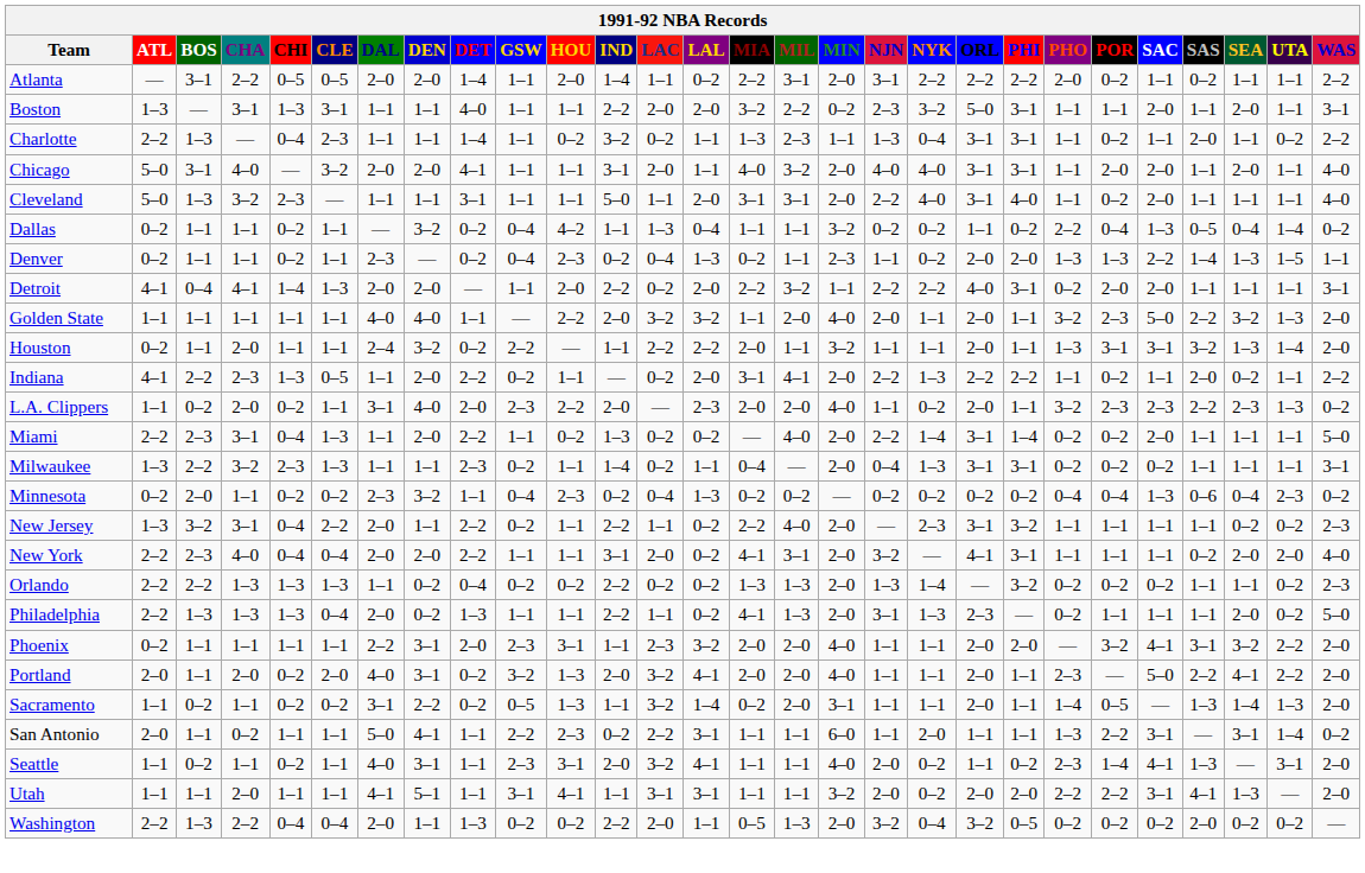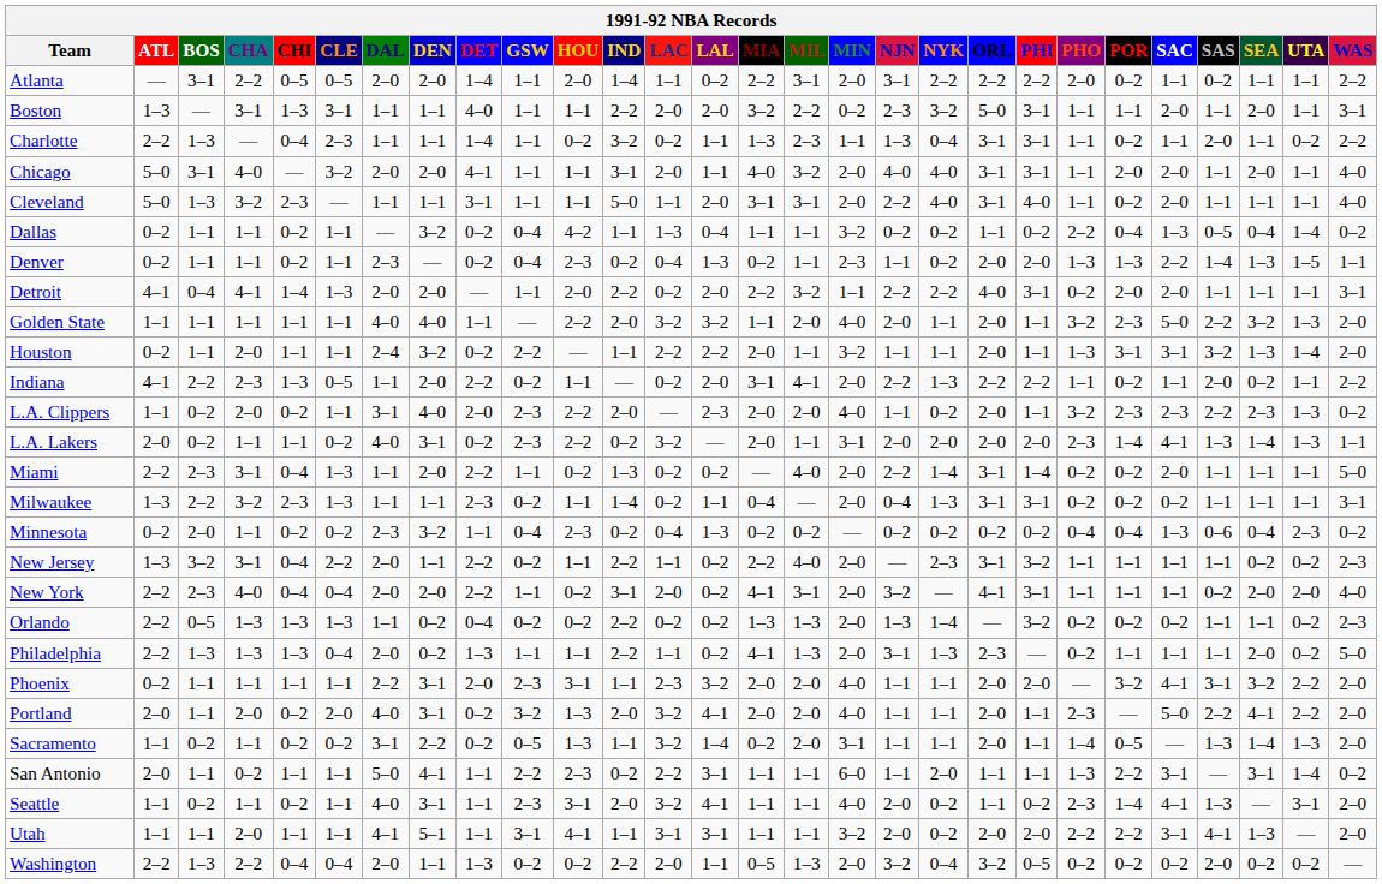 <table class="wikitable" style="font-size:95%; text-align:center;">
 <tr>
 <th colspan=28>1991-92 NBA Records</th>
 </tr>
 <tr>
 <th width=100>Team</th>
 <th style="background:#FF0000;color:#FFFFFF;width=35">ATL</th>
 <th style="background:#006400;color:#FFFFFF;width=35">BOS</th>
 <th style="background:#008080;color:#800080;width=35">CHA</th>
 <th style="background:#FF0000;color:#000000;width=35">CHI</th>
 <th style="background:#000080;color:#FF8C00;width=35">CLE</th>
 <th style="background:#008000;color:#00008B;width=35">DAL</th>
 <th style="background:#0000CD;color:#FFD700;width=35">DEN</th>
 <th style="background:#0000FF;color:#FF0000;width=35">DET</th>
 <th style="background:#0000FF;color:#FFD700;width=35">GSW</th>
 <th style="background:#FF0000;color:#FFD700;width=35">HOU</th>
 <th style="background:#000080;color:#FFD700;width=35">IND</th>
 <th style="background:#F9160D;color:#1A2E8B;width=35">LAC</th>
 <th style="background:#800080;color:#FFD700;width=35">LAL</th>
 <th style="background:#000000;color:#8B0000;width=35">MIA</th>
 <th style="background:#006400;color:#B22222;width=35">MIL</th>
 <th style="background:#0000FF;color:#228B22;width=35">MIN</th>
 <th style="background:#DC143C;color:#0000CD;width=35">NJN</th>
 <th style="background:#0000FF;color:#FF8C00;width=35">NYK</th>
 <th style="background:#0000FF;color:#000000;width=35">ORL</th>
 <th style="background:#FF0000;color:#0000FF;width=35">PHI</th>
 <th style="background:#800080;color:#FF4500;width=35">PHO</th>
 <th style="background:#000000;color:#FF0000;width=35">POR</th>
 <th style="background:#0000FF;color:#FFFFFF;width=35">SAC</th>
 <th style="background:#000000;color:#C0C0C0;width=35">SAS</th>
 <th style="background:#005831;color:#FFC322;width=35">SEA</th>
 <th style="background:#36004A;color:#FFFF00;width=35">UTA</th>
 <th style="background:#DC143C;color:#0000CD;width=35">WAS</th>
 </tr>
 <tr>
 <td style="text-align:left;"><a href='#'>Atlanta</a></td>
 <td>—</td>
 <td>3–1</td>
 <td>2–2</td>
 <td>0–5</td>
 <td>0–5</td>
 <td>2–0</td>
 <td>2–0</td>
 <td>1–4</td>
 <td>1–1</td>
 <td>2–0</td>
 <td>1–4</td>
 <td>1–1</td>
 <td>0–2</td>
 <td>2–2</td>
 <td>3–1</td>
 <td>2–0</td>
 <td>3–1</td>
 <td>2–2</td>
 <td>2–2</td>
 <td>2–2</td>
 <td>2–0</td>
 <td>0–2</td>
 <td>1–1</td>
 <td>0–2</td>
 <td>1–1</td>
 <td>1–1</td>
 <td>2–2</td>
 </tr>
 <tr>
 <td style="text-align:left;"><a href='#'>Boston</a></td>
 <td>1–3</td>
 <td>—</td>
 <td>3–1</td>
 <td>1–3</td>
 <td>3–1</td>
 <td>1–1</td>
 <td>1–1</td>
 <td>4–0</td>
 <td>1–1</td>
 <td>1–1</td>
 <td>2–2</td>
 <td>2–0</td>
 <td>2–0</td>
 <td>3–2</td>
 <td>2–2</td>
 <td>0–2</td>
 <td>2–3</td>
 <td>3–2</td>
 <td>5–0</td>
 <td>3–1</td>
 <td>1–1</td>
 <td>1–1</td>
 <td>2–0</td>
 <td>1–1</td>
 <td>2–0</td>
 <td>1–1</td>
 <td>3–1</td>
 </tr>
 <tr>
 <td style="text-align:left;"><a href='#'>Charlotte</a></td>
 <td>2–2</td>
 <td>1–3</td>
 <td>—</td>
 <td>0–4</td>
 <td>2–3</td>
 <td>1–1</td>
 <td>1–1</td>
 <td>1–4</td>
 <td>1–1</td>
 <td>0–2</td>
 <td>3–2</td>
 <td>0–2</td>
 <td>1–1</td>
 <td>1–3</td>
 <td>2–3</td>
 <td>1–1</td>
 <td>1–3</td>
 <td>0–4</td>
 <td>3–1</td>
 <td>3–1</td>
 <td>1–1</td>
 <td>0–2</td>
 <td>1–1</td>
 <td>2–0</td>
 <td>1–1</td>
 <td>0–2</td>
 <td>2–2</td>
 </tr>
 <tr>
 <td style="text-align:left;"><a href='#'>Chicago</a></td>
 <td>5–0</td>
 <td>3–1</td>
 <td>4–0</td>
 <td>—</td>
 <td>3–2</td>
 <td>2–0</td>
 <td>2–0</td>
 <td>4–1</td>
 <td>1–1</td>
 <td>1–1</td>
 <td>3–1</td>
 <td>2–0</td>
 <td>1–1</td>
 <td>4–0</td>
 <td>3–2</td>
 <td>2–0</td>
 <td>4–0</td>
 <td>4–0</td>
 <td>3–1</td>
 <td>3–1</td>
 <td>1–1</td>
 <td>2–0</td>
 <td>2–0</td>
 <td>1–1</td>
 <td>2–0</td>
 <td>1–1</td>
 <td>4–0</td>
 </tr>
 <tr>
 <td style="text-align:left;"><a href='#'>Cleveland</a></td>
 <td>5–0</td>
 <td>1–3</td>
 <td>3–2</td>
 <td>2–3</td>
 <td>—</td>
 <td>1–1</td>
 <td>1–1</td>
 <td>3–1</td>
 <td>1–1</td>
 <td>1–1</td>
 <td>5–0</td>
 <td>1–1</td>
 <td>2–0</td>
 <td>3–1</td>
 <td>3–1</td>
 <td>2–0</td>
 <td>2–2</td>
 <td>4–0</td>
 <td>3–1</td>
 <td>4–0</td>
 <td>1–1</td>
 <td>0–2</td>
 <td>2–0</td>
 <td>1–1</td>
 <td>1–1</td>
 <td>1–1</td>
 <td>4–0</td>
 </tr>
 <tr>
 <td style="text-align:left;"><a href='#'>Dallas</a></td>
 <td>0–2</td>
 <td>1–1</td>
 <td>1–1</td>
 <td>0–2</td>
 <td>1–1</td>
 <td>—</td>
 <td>3–2</td>
 <td>0–2</td>
 <td>0–4</td>
 <td>4–2</td>
 <td>1–1</td>
 <td>1–3</td>
 <td>0–4</td>
 <td>1–1</td>
 <td>1–1</td>
 <td>3–2</td>
 <td>0–2</td>
 <td>0–2</td>
 <td>1–1</td>
 <td>0–2</td>
 <td>2–2</td>
 <td>0–4</td>
 <td>1–3</td>
 <td>0–5</td>
 <td>0–4</td>
 <td>1–4</td>
 <td>0–2</td>
 </tr>
 <tr>
 <td style="text-align:left;"><a href='#'>Denver</a></td>
 <td>0–2</td>
 <td>1–1</td>
 <td>1–1</td>
 <td>0–2</td>
 <td>1–1</td>
 <td>2–3</td>
 <td>—</td>
 <td>0–2</td>
 <td>0–4</td>
 <td>2–3</td>
 <td>0–2</td>
 <td>0–4</td>
 <td>1–3</td>
 <td>0–2</td>
 <td>1–1</td>
 <td>2–3</td>
 <td>1–1</td>
 <td>0–2</td>
 <td>2–0</td>
 <td>2–0</td>
 <td>1–3</td>
 <td>1–3</td>
 <td>2–2</td>
 <td>1–4</td>
 <td>1–3</td>
 <td>1–5</td>
 <td>1–1</td>
 </tr>
 <tr>
 <td style="text-align:left;"><a href='#'>Detroit</a></td>
 <td>4–1</td>
 <td>0–4</td>
 <td>4–1</td>
 <td>1–4</td>
 <td>1–3</td>
 <td>2–0</td>
 <td>2–0</td>
 <td>—</td>
 <td>1–1</td>
 <td>2–0</td>
 <td>2–2</td>
 <td>0–2</td>
 <td>2–0</td>
 <td>2–2</td>
 <td>3–2</td>
 <td>1–1</td>
 <td>2–2</td>
 <td>2–2</td>
 <td>4–0</td>
 <td>3–1</td>
 <td>0–2</td>
 <td>2–0</td>
 <td>2–0</td>
 <td>1–1</td>
 <td>1–1</td>
 <td>1–1</td>
 <td>3–1</td>
 </tr>
 <tr>
 <td style="text-align:left;"><a href='#'>Golden State</a></td>
 <td>1–1</td>
 <td>1–1</td>
 <td>1–1</td>
 <td>1–1</td>
 <td>1–1</td>
 <td>4–0</td>
 <td>4–0</td>
 <td>1–1</td>
 <td>—</td>
 <td>2–2</td>
 <td>2–0</td>
 <td>3–2</td>
 <td>3–2</td>
 <td>1–1</td>
 <td>2–0</td>
 <td>4–0</td>
 <td>2–0</td>
 <td>1–1</td>
 <td>2–0</td>
 <td>1–1</td>
 <td>3–2</td>
 <td>2–3</td>
 <td>5–0</td>
 <td>2–2</td>
 <td>3–2</td>
 <td>1–3</td>
 <td>2–0</td>
 </tr>
 <tr>
 <td style="text-align:left;"><a href='#'>Houston</a></td>
 <td>0–2</td>
 <td>1–1</td>
 <td>2–0</td>
 <td>1–1</td>
 <td>1–1</td>
 <td>2–4</td>
 <td>3–2</td>
 <td>0–2</td>
 <td>2–2</td>
 <td>—</td>
 <td>1–1</td>
 <td>2–2</td>
 <td>2–2</td>
 <td>2–0</td>
 <td>1–1</td>
 <td>3–2</td>
 <td>1–1</td>
 <td>1–1</td>
 <td>2–0</td>
 <td>1–1</td>
 <td>1–3</td>
 <td>3–1</td>
 <td>3–1</td>
 <td>3–2</td>
 <td>1–3</td>
 <td>1–4</td>
 <td>2–0</td>
 </tr>
 <tr>
 <td style="text-align:left;"><a href='#'>Indiana</a></td>
 <td>4–1</td>
 <td>2–2</td>
 <td>2–3</td>
 <td>1–3</td>
 <td>0–5</td>
 <td>1–1</td>
 <td>2–0</td>
 <td>2–2</td>
 <td>0–2</td>
 <td>1–1</td>
 <td>—</td>
 <td>0–2</td>
 <td>2–0</td>
 <td>3–1</td>
 <td>4–1</td>
 <td>2–0</td>
 <td>2–2</td>
 <td>1–3</td>
 <td>2–2</td>
 <td>2–2</td>
 <td>1–1</td>
 <td>0–2</td>
 <td>1–1</td>
 <td>2–0</td>
 <td>0–2</td>
 <td>1–1</td>
 <td>2–2</td>
 </tr>
 <tr>
 <td style="text-align:left;"><a href='#'>L.A. Clippers</a></td>
 <td>1–1</td>
 <td>0–2</td>
 <td>2–0</td>
 <td>0–2</td>
 <td>1–1</td>
 <td>3–1</td>
 <td>4–0</td>
 <td>2–0</td>
 <td>2–3</td>
 <td>2–2</td>
 <td>2–0</td>
 <td>—</td>
 <td>2–3</td>
 <td>2–0</td>
 <td>2–0</td>
 <td>4–0</td>
 <td>1–1</td>
 <td>0–2</td>
 <td>2–0</td>
 <td>1–1</td>
 <td>3–2</td>
 <td>2–3</td>
 <td>2–3</td>
 <td>2–2</td>
 <td>2–3</td>
 <td>1–3</td>
 <td>0–2</td>
 </tr>
 <tr>
+<td style="text-align:left;"><a href='#'>L.A. Lakers</a></td>
+<td>2–0</td>
+<td>0–2</td>
+<td>1–1</td>
+<td>1–1</td>
+<td>0–2</td>
+<td>4–0</td>
+<td>3–1</td>
+<td>0–2</td>
+<td>2–3</td>
+<td>2–2</td>
+<td>0–2</td>
+<td>3–2</td>
+<td>—</td>
+<td>2–0</td>
+<td>1–1</td>
+<td>3–1</td>
+<td>2–0</td>
+<td>2–0</td>
+<td>2–0</td>
+<td>2–0</td>
+<td>2–3</td>
+<td>1–4</td>
+<td>4–1</td>
+<td>1–3</td>
+<td>1–4</td>
+<td>1–3</td>
+<td>1–1</td>
+</tr>
+<tr>
 <td style="text-align:left;"><a href='#'>Miami</a></td>
 <td>2–2</td>
 <td>2–3</td>
 <td>3–1</td>
 <td>0–4</td>
 <td>1–3</td>
 <td>1–1</td>
 <td>2–0</td>
 <td>2–2</td>
 <td>1–1</td>
 <td>0–2</td>
 <td>1–3</td>
 <td>0–2</td>
 <td>0–2</td>
 <td>—</td>
 <td>4–0</td>
 <td>2–0</td>
 <td>2–2</td>
 <td>1–4</td>
 <td>3–1</td>
 <td>1–4</td>
 <td>0–2</td>
 <td>0–2</td>
 <td>2–0</td>
 <td>1–1</td>
 <td>1–1</td>
 <td>1–1</td>
 <td>5–0</td>
 </tr>
 <tr>
 <td style="text-align:left;"><a href='#'>Milwaukee</a></td>
 <td>1–3</td>
 <td>2–2</td>
 <td>3–2</td>
 <td>2–3</td>
 <td>1–3</td>
 <td>1–1</td>
 <td>1–1</td>
 <td>2–3</td>
 <td>0–2</td>
 <td>1–1</td>
 <td>1–4</td>
 <td>0–2</td>
 <td>1–1</td>
 <td>0–4</td>
 <td>—</td>
 <td>2–0</td>
 <td>0–4</td>
 <td>1–3</td>
 <td>3–1</td>
 <td>3–1</td>
 <td>0–2</td>
 <td>0–2</td>
 <td>0–2</td>
 <td>1–1</td>
 <td>1–1</td>
 <td>1–1</td>
 <td>3–1</td>
 </tr>
 <tr>
 <td style="text-align:left;"><a href='#'>Minnesota</a></td>
 <td>0–2</td>
 <td>2–0</td>
 <td>1–1</td>
 <td>0–2</td>
 <td>0–2</td>
 <td>2–3</td>
 <td>3–2</td>
 <td>1–1</td>
 <td>0–4</td>
 <td>2–3</td>
 <td>0–2</td>
 <td>0–4</td>
 <td>1–3</td>
 <td>0–2</td>
 <td>0–2</td>
 <td>—</td>
 <td>0–2</td>
 <td>0–2</td>
 <td>0–2</td>
 <td>0–2</td>
 <td>0–4</td>
 <td>0–4</td>
 <td>1–3</td>
 <td>0–6</td>
 <td>0–4</td>
 <td>2–3</td>
 <td>0–2</td>
 </tr>
 <tr>
 <td style="text-align:left;"><a href='#'>New Jersey</a></td>
 <td>1–3</td>
 <td>3–2</td>
 <td>3–1</td>
 <td>0–4</td>
 <td>2–2</td>
 <td>2–0</td>
 <td>1–1</td>
 <td>2–2</td>
 <td>0–2</td>
 <td>1–1</td>
 <td>2–2</td>
 <td>1–1</td>
 <td>0–2</td>
 <td>2–2</td>
 <td>4–0</td>
 <td>2–0</td>
 <td>—</td>
 <td>2–3</td>
 <td>3–1</td>
 <td>3–2</td>
 <td>1–1</td>
 <td>1–1</td>
 <td>1–1</td>
 <td>1–1</td>
 <td>0–2</td>
 <td>0–2</td>
 <td>2–3</td>
 </tr>
 <tr>
 <td style="text-align:left;"><a href='#'>New York</a></td>
 <td>2–2</td>
 <td>2–3</td>
 <td>4–0</td>
 <td>0–4</td>
 <td>0–4</td>
 <td>2–0</td>
 <td>2–0</td>
 <td>2–2</td>
 <td>1–1</td>
-<td>1–1</td>
+<td>0–2</td>
 <td>3–1</td>
 <td>2–0</td>
 <td>0–2</td>
 <td>4–1</td>
 <td>3–1</td>
 <td>2–0</td>
 <td>3–2</td>
 <td>—</td>
 <td>4–1</td>
 <td>3–1</td>
 <td>1–1</td>
 <td>1–1</td>
 <td>1–1</td>
 <td>0–2</td>
 <td>2–0</td>
 <td>2–0</td>
 <td>4–0</td>
 </tr>
 <tr>
 <td style="text-align:left;"><a href='#'>Orlando</a></td>
 <td>2–2</td>
-<td>2–2</td>
+<td>0–5</td>
 <td>1–3</td>
 <td>1–3</td>
 <td>1–3</td>
 <td>1–1</td>
 <td>0–2</td>
 <td>0–4</td>
 <td>0–2</td>
 <td>0–2</td>
 <td>2–2</td>
 <td>0–2</td>
 <td>0–2</td>
 <td>1–3</td>
 <td>1–3</td>
 <td>2–0</td>
 <td>1–3</td>
 <td>1–4</td>
 <td>—</td>
 <td>3–2</td>
 <td>0–2</td>
 <td>0–2</td>
 <td>0–2</td>
 <td>1–1</td>
 <td>1–1</td>
 <td>0–2</td>
 <td>2–3</td>
 </tr>
 <tr>
 <td style="text-align:left;"><a href='#'>Philadelphia</a></td>
 <td>2–2</td>
 <td>1–3</td>
 <td>1–3</td>
 <td>1–3</td>
 <td>0–4</td>
 <td>2–0</td>
 <td>0–2</td>
 <td>1–3</td>
 <td>1–1</td>
 <td>1–1</td>
 <td>2–2</td>
 <td>1–1</td>
 <td>0–2</td>
 <td>4–1</td>
 <td>1–3</td>
 <td>2–0</td>
 <td>3–1</td>
 <td>1–3</td>
 <td>2–3</td>
 <td>—</td>
 <td>0–2</td>
 <td>1–1</td>
 <td>1–1</td>
 <td>1–1</td>
 <td>2–0</td>
 <td>0–2</td>
 <td>5–0</td>
 </tr>
 <tr>
 <td style="text-align:left;"><a href='#'>Phoenix</a></td>
 <td>0–2</td>
 <td>1–1</td>
 <td>1–1</td>
 <td>1–1</td>
 <td>1–1</td>
 <td>2–2</td>
 <td>3–1</td>
 <td>2–0</td>
 <td>2–3</td>
 <td>3–1</td>
 <td>1–1</td>
 <td>2–3</td>
 <td>3–2</td>
 <td>2–0</td>
 <td>2–0</td>
 <td>4–0</td>
 <td>1–1</td>
 <td>1–1</td>
 <td>2–0</td>
 <td>2–0</td>
 <td>—</td>
 <td>3–2</td>
 <td>4–1</td>
 <td>3–1</td>
 <td>3–2</td>
 <td>2–2</td>
 <td>2–0</td>
 </tr>
 <tr>
 <td style="text-align:left;"><a href='#'>Portland</a></td>
 <td>2–0</td>
 <td>1–1</td>
 <td>2–0</td>
 <td>0–2</td>
 <td>2–0</td>
 <td>4–0</td>
 <td>3–1</td>
 <td>0–2</td>
 <td>3–2</td>
 <td>1–3</td>
 <td>2–0</td>
 <td>3–2</td>
 <td>4–1</td>
 <td>2–0</td>
 <td>2–0</td>
 <td>4–0</td>
 <td>1–1</td>
 <td>1–1</td>
 <td>2–0</td>
 <td>1–1</td>
 <td>2–3</td>
 <td>—</td>
 <td>5–0</td>
 <td>2–2</td>
 <td>4–1</td>
 <td>2–2</td>
 <td>2–0</td>
 </tr>
 <tr>
 <td style="text-align:left;"><a href='#'>Sacramento</a></td>
 <td>1–1</td>
 <td>0–2</td>
 <td>1–1</td>
 <td>0–2</td>
 <td>0–2</td>
 <td>3–1</td>
 <td>2–2</td>
 <td>0–2</td>
 <td>0–5</td>
 <td>1–3</td>
 <td>1–1</td>
 <td>3–2</td>
 <td>1–4</td>
 <td>0–2</td>
 <td>2–0</td>
 <td>3–1</td>
 <td>1–1</td>
 <td>1–1</td>
 <td>2–0</td>
 <td>1–1</td>
 <td>1–4</td>
 <td>0–5</td>
 <td>—</td>
 <td>1–3</td>
 <td>1–4</td>
 <td>1–3</td>
 <td>2–0</td>
 </tr>
 <tr>
 <td style="text-align:left;">San Antonio</td>
 <td>2–0</td>
 <td>1–1</td>
 <td>0–2</td>
 <td>1–1</td>
 <td>1–1</td>
 <td>5–0</td>
 <td>4–1</td>
 <td>1–1</td>
 <td>2–2</td>
 <td>2–3</td>
 <td>0–2</td>
 <td>2–2</td>
 <td>3–1</td>
 <td>1–1</td>
 <td>1–1</td>
 <td>6–0</td>
 <td>1–1</td>
 <td>2–0</td>
 <td>1–1</td>
 <td>1–1</td>
 <td>1–3</td>
 <td>2–2</td>
 <td>3–1</td>
 <td>—</td>
 <td>3–1</td>
 <td>1–4</td>
 <td>0–2</td>
 </tr>
 <tr>
 <td style="text-align:left;"><a href='#'>Seattle</a></td>
 <td>1–1</td>
 <td>0–2</td>
 <td>1–1</td>
 <td>0–2</td>
 <td>1–1</td>
 <td>4–0</td>
 <td>3–1</td>
 <td>1–1</td>
 <td>2–3</td>
 <td>3–1</td>
 <td>2–0</td>
 <td>3–2</td>
 <td>4–1</td>
 <td>1–1</td>
 <td>1–1</td>
 <td>4–0</td>
 <td>2–0</td>
 <td>0–2</td>
 <td>1–1</td>
 <td>0–2</td>
 <td>2–3</td>
 <td>1–4</td>
 <td>4–1</td>
 <td>1–3</td>
 <td>—</td>
 <td>3–1</td>
 <td>2–0</td>
 </tr>
 <tr>
 <td style="text-align:left;"><a href='#'>Utah</a></td>
 <td>1–1</td>
 <td>1–1</td>
 <td>2–0</td>
 <td>1–1</td>
 <td>1–1</td>
 <td>4–1</td>
 <td>5–1</td>
 <td>1–1</td>
 <td>3–1</td>
 <td>4–1</td>
 <td>1–1</td>
 <td>3–1</td>
 <td>3–1</td>
 <td>1–1</td>
 <td>1–1</td>
 <td>3–2</td>
 <td>2–0</td>
 <td>0–2</td>
 <td>2–0</td>
 <td>2–0</td>
 <td>2–2</td>
 <td>2–2</td>
 <td>3–1</td>
 <td>4–1</td>
 <td>1–3</td>
 <td>—</td>
 <td>2–0</td>
 </tr>
 <tr>
 <td style="text-align:left;"><a href='#'>Washington</a></td>
 <td>2–2</td>
 <td>1–3</td>
 <td>2–2</td>
 <td>0–4</td>
 <td>0–4</td>
 <td>2–0</td>
 <td>1–1</td>
 <td>1–3</td>
 <td>0–2</td>
 <td>0–2</td>
 <td>2–2</td>
 <td>2–0</td>
 <td>1–1</td>
 <td>0–5</td>
 <td>1–3</td>
 <td>2–0</td>
 <td>3–2</td>
 <td>0–4</td>
 <td>3–2</td>
 <td>0–5</td>
 <td>0–2</td>
 <td>0–2</td>
 <td>0–2</td>
 <td>2–0</td>
 <td>0–2</td>
 <td>0–2</td>
 <td>—</td>
 </tr>
 </table>
